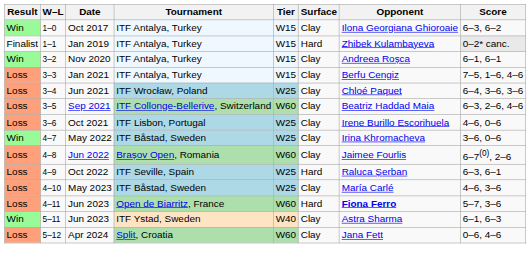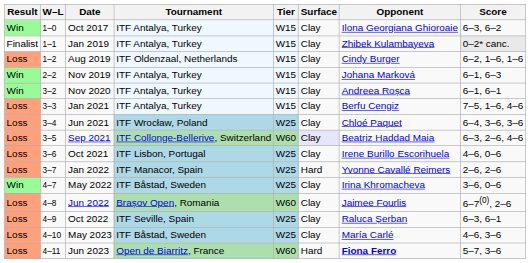 <table class="sortable wikitable">
 <tr>
 <th>Result</th>
 <th class="unsortable">W–L</th>
 <th>Date</th>
 <th>Tournament</th>
 <th>Tier</th>
 <th>Surface</th>
 <th>Opponent</th>
 <th class="unsortable">Score</th>
 </tr>
 <tr>
 <td style="background:#98fb98;">Win</td>
 <td><small>1–0</small></td>
 <td>Oct 2017</td>
 <td style="background:#f0f8ff;">ITF Antalya, Turkey</td>
 <td style="background:#f0f8ff;">W15</td>
 <td>Clay</td>
 <td> <a href='#'>Ilona Georgiana Ghioroaie</a></td>
 <td>6–3, 6–2</td>
 </tr>
 <tr>
 <td>Finalist</td>
 <td><small>1–1</small></td>
 <td>Jan 2019</td>
 <td style="background:#f0f8ff;">ITF Antalya, Turkey</td>
 <td style="background:#f0f8ff;">W15</td>
-<td>Hard</td>
+<td>Clay</td>
 <td> <a href='#'>Zhibek Kulambayeva</a></td>
 <td bgcolor=#e9e9e9>0–2* canc.</td>
+</tr>
+<tr>
+<td style="background:#ffa07a;">Loss</td>
+<td><small>1–2</small></td>
+<td>Aug 2019</td>
+<td style="background:#f0f8ff;">ITF Oldenzaal, Netherlands</td>
+<td style="background:#f0f8ff;">W15</td>
+<td>Clay</td>
+<td> <a href='#'>Cindy Burger</a></td>
+<td>6–2, 1–6, 1–6</td>
+</tr>
+<tr>
+<td style="background:#98fb98;">Win</td>
+<td><small>2–2</small></td>
+<td>Nov 2019</td>
+<td style="background:#f0f8ff;">ITF Antalya, Turkey</td>
+<td style="background:#f0f8ff;">W15</td>
+<td>Clay</td>
+<td> <a href='#'>Johana Marková</a></td>
+<td>6–1, 6–3</td>
 </tr>
 <tr>
 <td style="background:#98fb98;">Win</td>
 <td><small>3–2</small></td>
 <td>Nov 2020</td>
 <td style="background:#f0f8ff;">ITF Antalya, Turkey</td>
 <td style="background:#f0f8ff;">W15</td>
 <td>Clay</td>
 <td> <a href='#'>Andreea Roșca</a></td>
 <td>6–1, 6–1</td>
 </tr>
 <tr>
 <td style="background:#ffa07a;">Loss</td>
 <td><small>3–3</small></td>
 <td>Jan 2021</td>
 <td style="background:#f0f8ff;">ITF Antalya, Turkey</td>
 <td style="background:#f0f8ff;">W15</td>
 <td>Clay</td>
 <td> <a href='#'>Berfu Cengiz</a></td>
 <td>7–5, 1–6, 4–6</td>
 </tr>
 <tr>
 <td style="background:#ffa07a;">Loss</td>
 <td><small>3–4</small></td>
 <td>Jun 2021</td>
 <td style="background:lightblue;">ITF Wrocław, Poland</td>
 <td style="background:lightblue;">W25</td>
 <td>Clay</td>
 <td> <a href='#'>Chloé Paquet</a></td>
 <td>6–4, 3–6, 3–6</td>
 </tr>
 <tr>
 <td style="background:#ffa07a;">Loss</td>
 <td><small>3–5</small></td>
 <td><a href='#'>Sep 2021</a></td>
 <td style="background:#addfad;"><a href='#'>ITF Collonge-Bellerive</a>, Switzerland</td>
 <td style="background:#addfad;">W60</td>
-<td>Clay</td>
+<td style="background: lavender;">Clay</td>
 <td> <a href='#'>Beatriz Haddad Maia</a></td>
 <td>6–3, 2–6, 4–6</td>
 </tr>
 <tr>
 <td style="background:#ffa07a;">Loss</td>
 <td><small>3–6</small></td>
 <td>Oct 2021</td>
 <td style="background:lightblue;">ITF Lisbon, Portugal</td>
 <td style="background:lightblue;">W25</td>
 <td>Clay</td>
 <td> <a href='#'>Irene Burillo Escorihuela</a></td>
 <td>4–6, 0–6</td>
+</tr>
+<tr>
+<td style="background:#ffa07a;">Loss</td>
+<td><small>3–7</small></td>
+<td>Jan 2022</td>
+<td style="background:lightblue;">ITF Manacor, Spain</td>
+<td style="background:lightblue;">W25</td>
+<td>Hard</td>
+<td> <a href='#'>Yvonne Cavallé Reimers</a></td>
+<td>2–6, 2–6</td>
 </tr>
 <tr>
 <td style="background:#98fb98;">Win</td>
 <td><small>4–7</small></td>
 <td>May 2022</td>
 <td style="background:lightblue;">ITF Båstad, Sweden</td>
 <td style="background:lightblue;">W25</td>
 <td>Clay</td>
 <td> <a href='#'>Irina Khromacheva</a></td>
 <td>3–6, 0–6</td>
 </tr>
 <tr>
 <td style="background:#ffa07a;">Loss</td>
 <td><small>4–8</small></td>
 <td><a href='#'>Jun 2022</a></td>
 <td style="background:#addfad;"><a href='#'>Brașov Open</a>, Romania</td>
 <td style="background:#addfad;">W60</td>
 <td>Clay</td>
 <td> <a href='#'>Jaimee Fourlis</a></td>
 <td>6–7<sup>(0)</sup>, 2–6</td>
 </tr>
 <tr>
 <td style="background:#ffa07a;">Loss</td>
 <td><small>4–9</small></td>
 <td>Oct 2022</td>
 <td style="background:lightblue;">ITF Seville, Spain</td>
 <td style="background:lightblue;">W25</td>
-<td>Hard</td>
+<td>Clay</td>
 <td> <a href='#'>Raluca Șerban</a></td>
 <td>6–3, 6–1</td>
 </tr>
 <tr>
 <td style="background:#ffa07a;">Loss</td>
 <td><small>4–10</small></td>
 <td>May 2023</td>
 <td style="background:lightblue;">ITF Båstad, Sweden</td>
 <td style="background:lightblue;">W25</td>
 <td>Clay</td>
 <td> <a href='#'>María Carlé</a></td>
 <td>4–6, 3–6</td>
 </tr>
 <tr>
 <td style="background:#ffa07a;">Loss</td>
 <td><small>4–11</small></td>
 <td>Jun 2023</td>
 <td style="background:#addfad;"><a href='#'>Open de Biarritz</a>, France</td>
 <td style="background:#addfad;">W60</td>
 <td>Hard</td>
 <td><strong> <a href='#'>Fiona Ferro</a></strong></td>
 <td>5–7, 3–6</td>
 </tr>
-<tr>
-<td style="background:#98fb98;">Win</td>
-<td><small>5–11</small></td>
-<td>Jun 2023</td>
-<td style="background:#ffe4c4;">ITF Ystad, Sweden</td>
-<td style="background:#ffe4c4;">W40</td>
-<td>Clay</td>
-<td> <a href='#'>Astra Sharma</a></td>
-<td>6–1, 6–3</td>
-</tr>
-<tr>
-<td style="background:#ffa07a;">Loss</td>
-<td><small>5–12</small></td>
-<td>Apr 2024</td>
-<td style="background:#addfad;"><a href='#'>Split</a>, Croatia</td>
-<td style="background:#addfad;">W60</td>
-<td>Clay</td>
-<td> <a href='#'>Jana Fett</a></td>
-<td>0–6, 4–6</td>
-</tr>
 </table>
